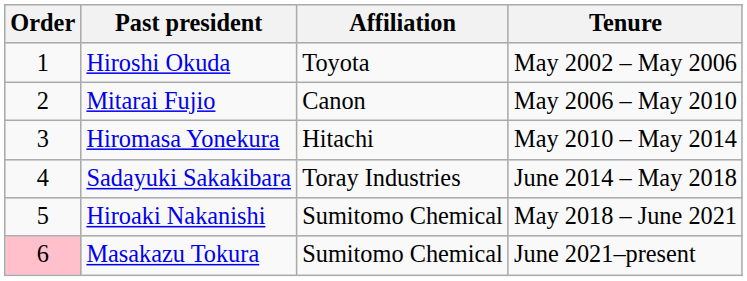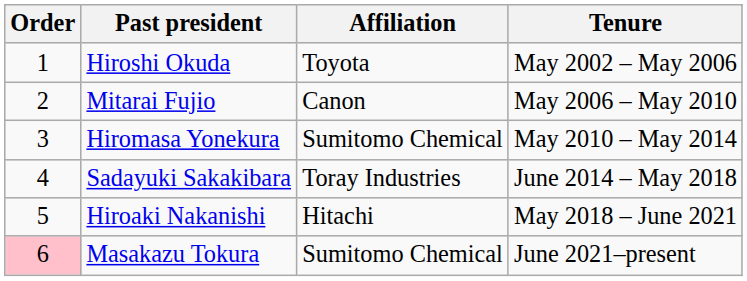 <table class="wikitable">
 <tr>
 <th>Order</th>
 <th>Past president</th>
 <th>Affiliation</th>
 <th>Tenure</th>
 </tr>
 <tr>
 <td style="text-align:center">1</td>
 <td><a href='#'>Hiroshi Okuda</a></td>
 <td>Toyota</td>
 <td>May 2002 – May 2006</td>
 </tr>
 <tr>
 <td style="text-align:center">2</td>
 <td><a href='#'>Mitarai Fujio</a></td>
 <td>Canon</td>
 <td>May 2006 – May 2010</td>
 </tr>
 <tr>
 <td style="text-align:center">3</td>
 <td><a href='#'>Hiromasa Yonekura</a></td>
-<td>Hitachi</td>
+<td>Sumitomo Chemical</td>
 <td>May 2010 – May 2014</td>
 </tr>
 <tr>
 <td style="text-align:center">4</td>
 <td><a href='#'>Sadayuki Sakakibara</a></td>
 <td>Toray Industries</td>
 <td>June 2014 – May 2018</td>
 </tr>
 <tr>
 <td style="text-align:center">5</td>
 <td><a href='#'>Hiroaki Nakanishi</a></td>
-<td>Sumitomo Chemical</td>
+<td>Hitachi</td>
 <td>May 2018 – June 2021</td>
 </tr>
 <tr>
 <td style="background: pink; text-align:center">6</td>
 <td><a href='#'>Masakazu Tokura</a></td>
 <td>Sumitomo Chemical</td>
 <td>June 2021–present</td>
 </tr>
 </table>
